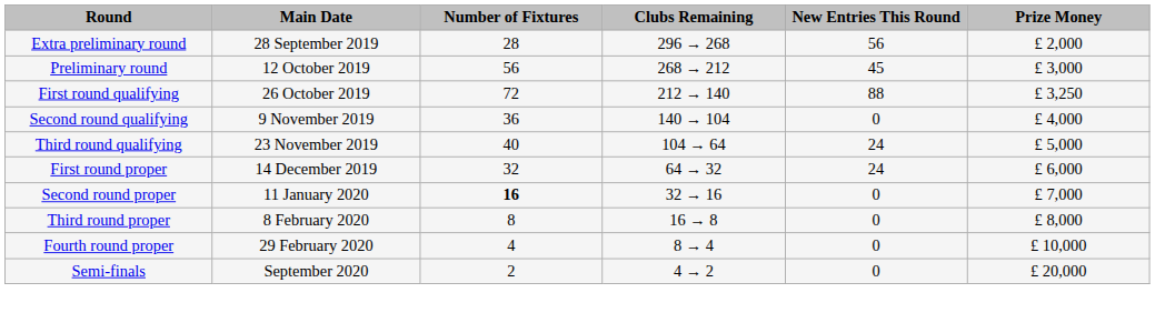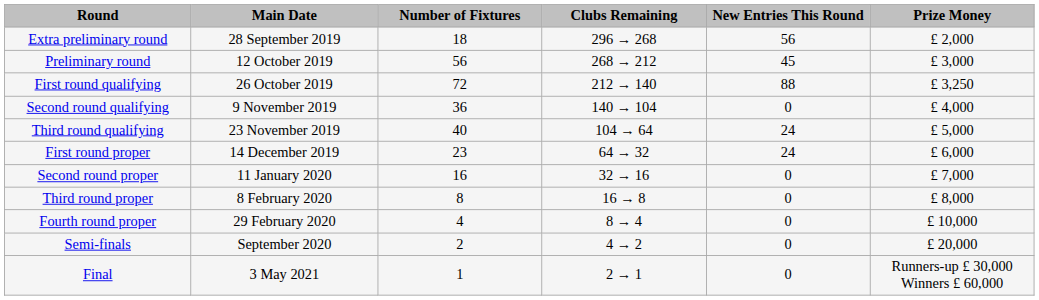 <table class="wikitable" style="background:WhiteSmoke; text-align:center; font-size:100%">
 <tr>
 <td scope="col" style="width: 200px; background:silver;"><strong>Round</strong></td>
 <td scope="col" style="width: 200px; background:silver;"><strong>Main Date</strong></td>
 <td scope="col" style="width: 175px; background:silver;"><strong>Number of Fixtures</strong></td>
 <td scope="col" style="width: 175px; background:silver;"><strong>Clubs Remaining</strong></td>
 <td scope="col" style="width: 175px; background:silver;"><strong>New Entries This Round</strong></td>
 <td scope="col" style="width: 175px; background:silver;"><strong>Prize Money</strong></td>
 </tr>
 <tr>
 <td><a href='#'>Extra preliminary round</a></td>
 <td>28 September 2019</td>
-<td>28</td>
+<td>18</td>
 <td>296 → 268</td>
 <td>56</td>
 <td>£ 2,000</td>
 </tr>
 <tr>
 <td><a href='#'>Preliminary round</a></td>
 <td>12 October 2019</td>
 <td>56</td>
 <td>268 → 212</td>
 <td>45</td>
 <td>£ 3,000</td>
 </tr>
 <tr>
 <td><a href='#'>First round qualifying</a></td>
 <td>26 October 2019</td>
 <td>72</td>
 <td>212 → 140</td>
 <td>88</td>
 <td>£ 3,250</td>
 </tr>
 <tr>
 <td><a href='#'>Second round qualifying</a></td>
 <td>9 November 2019</td>
 <td>36</td>
 <td>140 → 104</td>
 <td>0</td>
 <td>£ 4,000</td>
 </tr>
 <tr>
 <td><a href='#'>Third round qualifying</a></td>
 <td>23 November 2019</td>
 <td>40</td>
 <td>104 → 64</td>
 <td>24</td>
 <td>£ 5,000</td>
 </tr>
 <tr>
 <td><a href='#'>First round proper</a></td>
 <td>14 December 2019</td>
-<td>32</td>
+<td>23</td>
 <td>64 → 32</td>
 <td>24</td>
 <td>£ 6,000</td>
 </tr>
 <tr>
 <td><a href='#'>Second round proper</a></td>
 <td>11 January 2020</td>
-<td><strong>16</strong></td>
+<td>16</td>
 <td>32 → 16</td>
 <td>0</td>
 <td>£ 7,000</td>
 </tr>
 <tr>
 <td><a href='#'>Third round proper</a></td>
 <td>8 February 2020</td>
 <td>8</td>
 <td>16 → 8</td>
 <td>0</td>
 <td>£ 8,000</td>
 </tr>
 <tr>
 <td><a href='#'>Fourth round proper</a></td>
 <td>29 February 2020</td>
 <td>4</td>
 <td>8 → 4</td>
 <td>0</td>
 <td>£ 10,000</td>
 </tr>
 <tr>
 <td><a href='#'>Semi-finals</a></td>
 <td>September 2020</td>
 <td>2</td>
 <td>4 → 2</td>
 <td>0</td>
 <td>£ 20,000</td>
 </tr>
+<tr>
+<td><a href='#'>Final</a></td>
+<td>3 May 2021</td>
+<td>1</td>
+<td>2 → 1</td>
+<td>0</td>
+<td>Runners-up £ 30,000 <br>Winners £ 60,000</td>
+</tr>
 </table>
